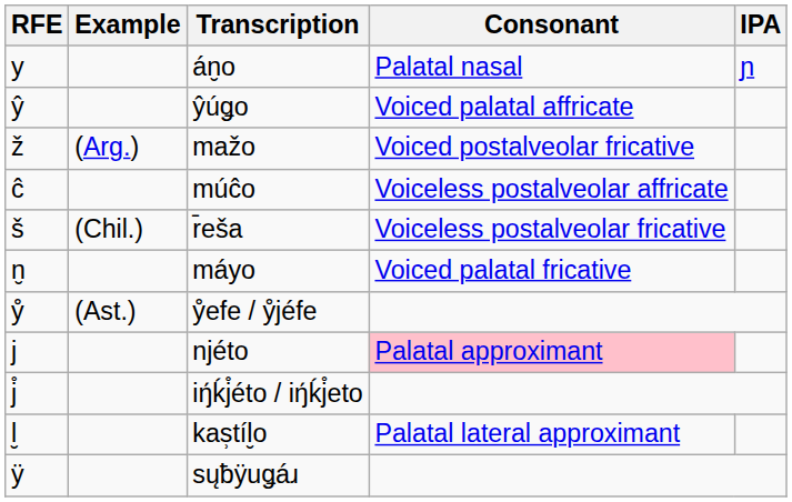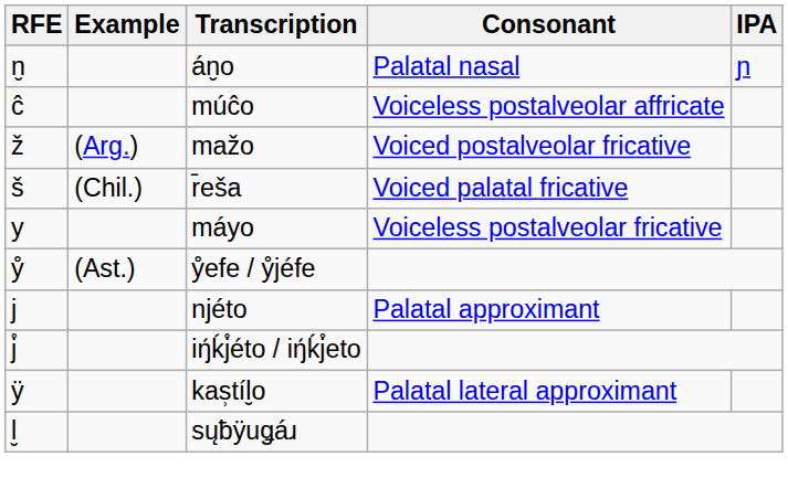 <table class="wikitable">
 <tr>
 <th scope="col">RFE</th>
 <th scope="col">Example</th>
 <th scope="col">Transcription</th>
 <th scope="col">Consonant</th>
 <th scope="col">IPA</th>
 </tr>
 <tr>
-<td>y</td>
+<td>n̮</td>
 <td></td>
 <td>án̮o</td>
 <td><a href='#'>Palatal nasal</a></td>
 <td><a href='#'>ɲ</a></td>
 </tr>
 <tr>
-<td>ŷ</td>
+<td>ĉ</td>
 <td></td>
-<td>ŷúǥo</td>
-<td><a href='#'>Voiced palatal affricate</a></td>
+<td>múĉo</td>
+<td><a href='#'>Voiceless postalveolar affricate</a></td>
 <td></td>
 </tr>
 <tr>
 <td>ž</td>
 <td> (<a href='#'>Arg.</a>)</td>
 <td>mažo</td>
 <td><a href='#'>Voiced postalveolar fricative</a></td>
 <td></td>
 </tr>
 <tr>
-<td>ĉ</td>
-<td></td>
-<td>múĉo</td>
-<td><a href='#'>Voiceless postalveolar affricate</a></td>
+<td>š</td>
+<td> (Chil.)</td>
+<td>r̄eša</td>
+<td><a href='#'>Voiced palatal fricative</a></td>
 <td></td>
 </tr>
 <tr>
-<td>š</td>
-<td> (Chil.)</td>
-<td>r̄eša</td>
-<td><a href='#'>Voiceless postalveolar fricative</a></td>
-<td></td>
-</tr>
-<tr>
-<td>n̮</td>
+<td>y</td>
 <td></td>
 <td>máyo</td>
-<td><a href='#'>Voiced palatal fricative</a></td>
+<td><a href='#'>Voiceless postalveolar fricative</a></td>
 <td></td>
 </tr>
 <tr>
 <td>ẙ</td>
 <td> (Ast.)</td>
 <td>ẙefe / ẙjéfe</td>
 </tr>
 <tr>
 <td>j</td>
 <td></td>
 <td>njéto</td>
-<td style="background: pink;"><a href='#'>Palatal approximant</a></td>
+<td><a href='#'>Palatal approximant</a></td>
 <td></td>
 </tr>
 <tr>
 <td>j̊</td>
 <td></td>
 <td>iŋ́ḱj̊éto / iŋ́ḱj̊eto</td>
 </tr>
 <tr>
-<td>l̮</td>
+<td>ÿ</td>
 <td></td>
 <td>kas̹tíl̮o</td>
 <td><a href='#'>Palatal lateral approximant</a></td>
 <td></td>
 </tr>
 <tr>
-<td>ÿ</td>
+<td>l̮</td>
 <td></td>
 <td>sųƀÿuǥáɹ</td>
 </tr>
 </table>
